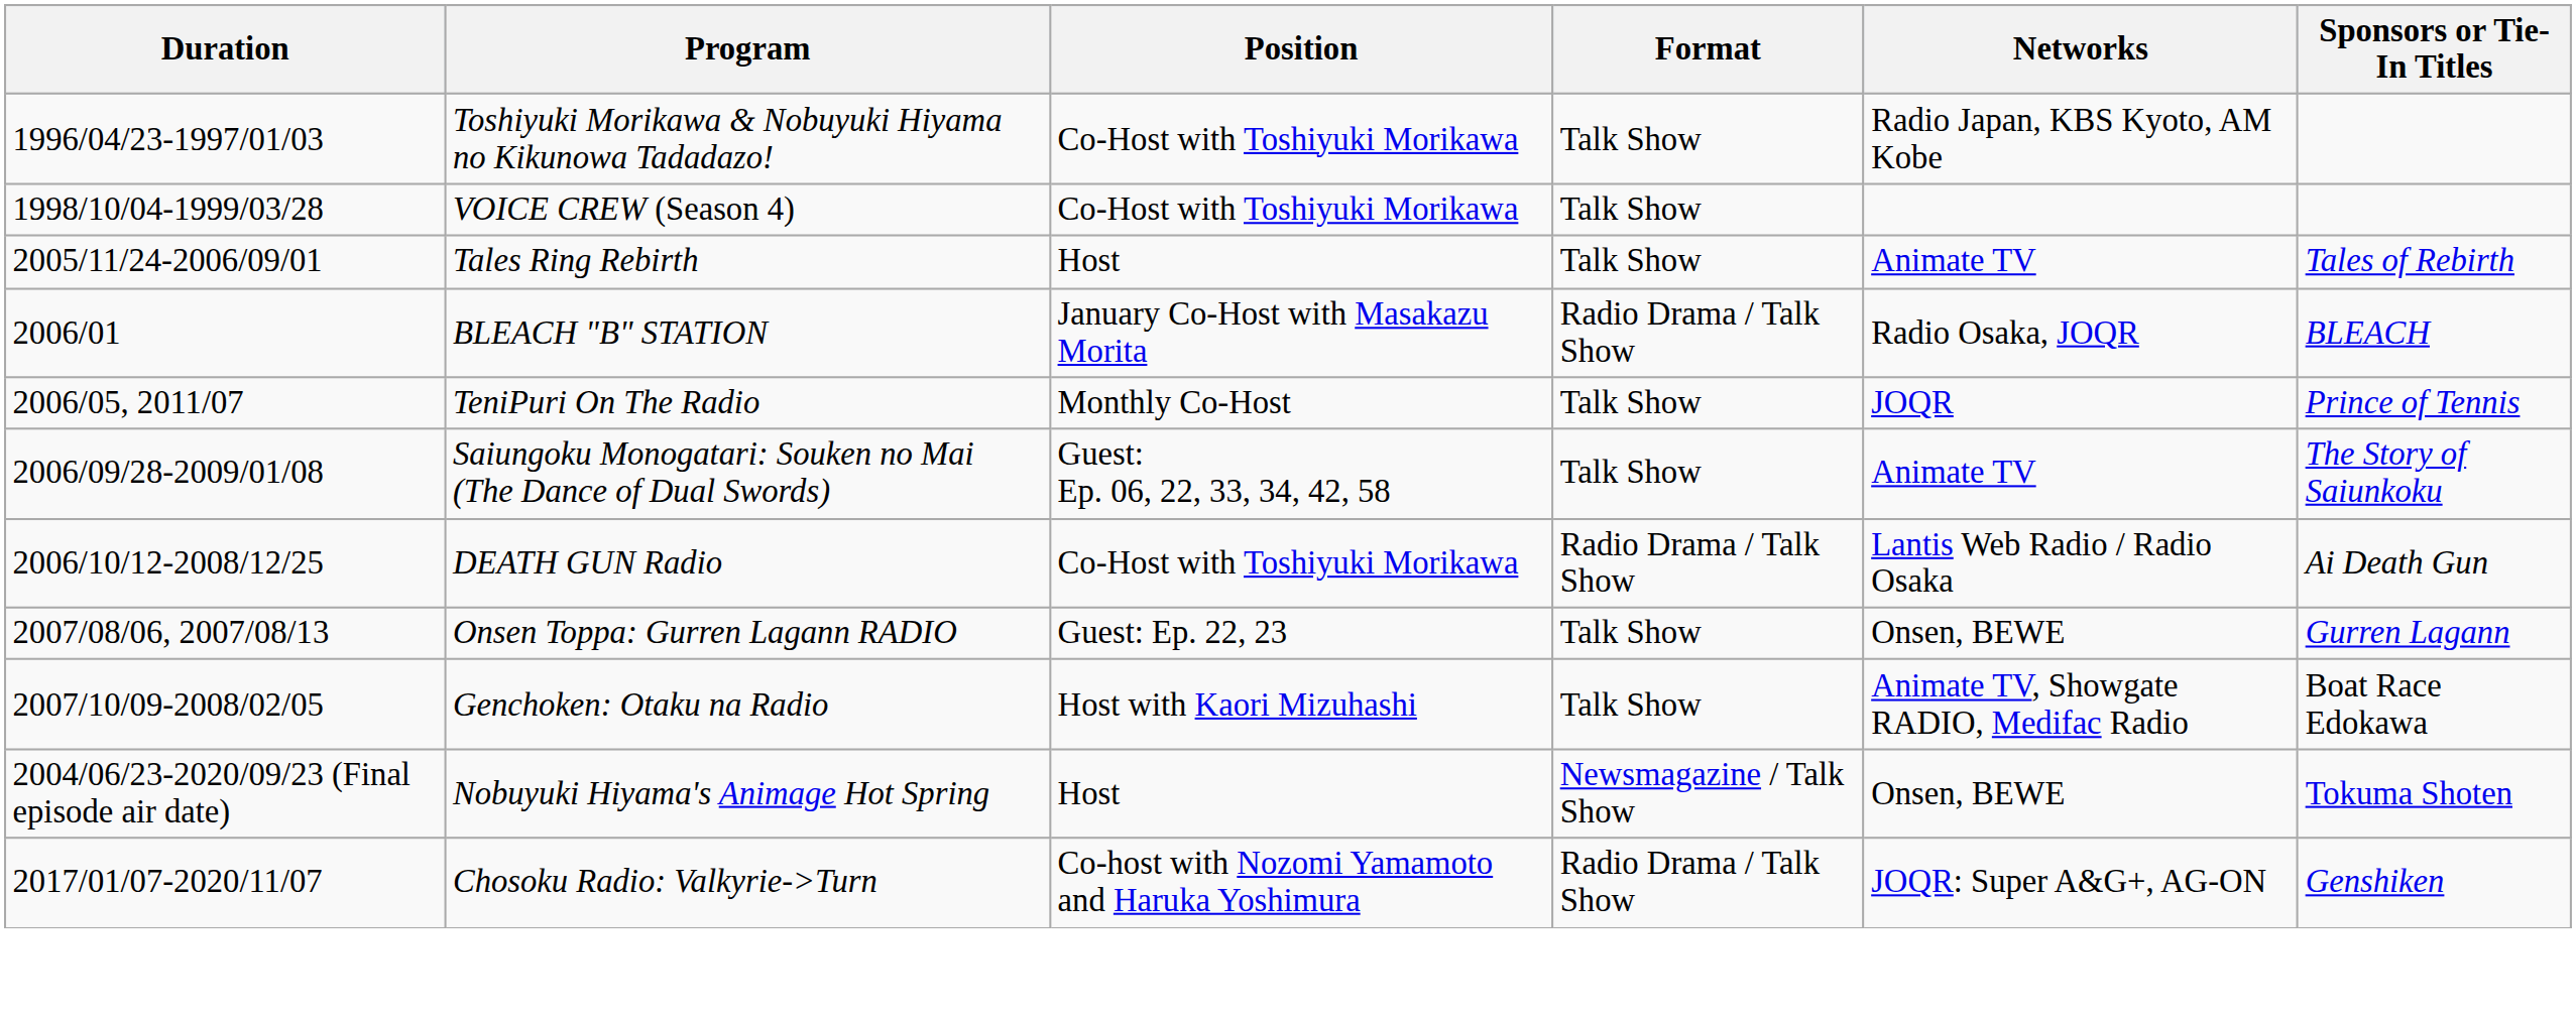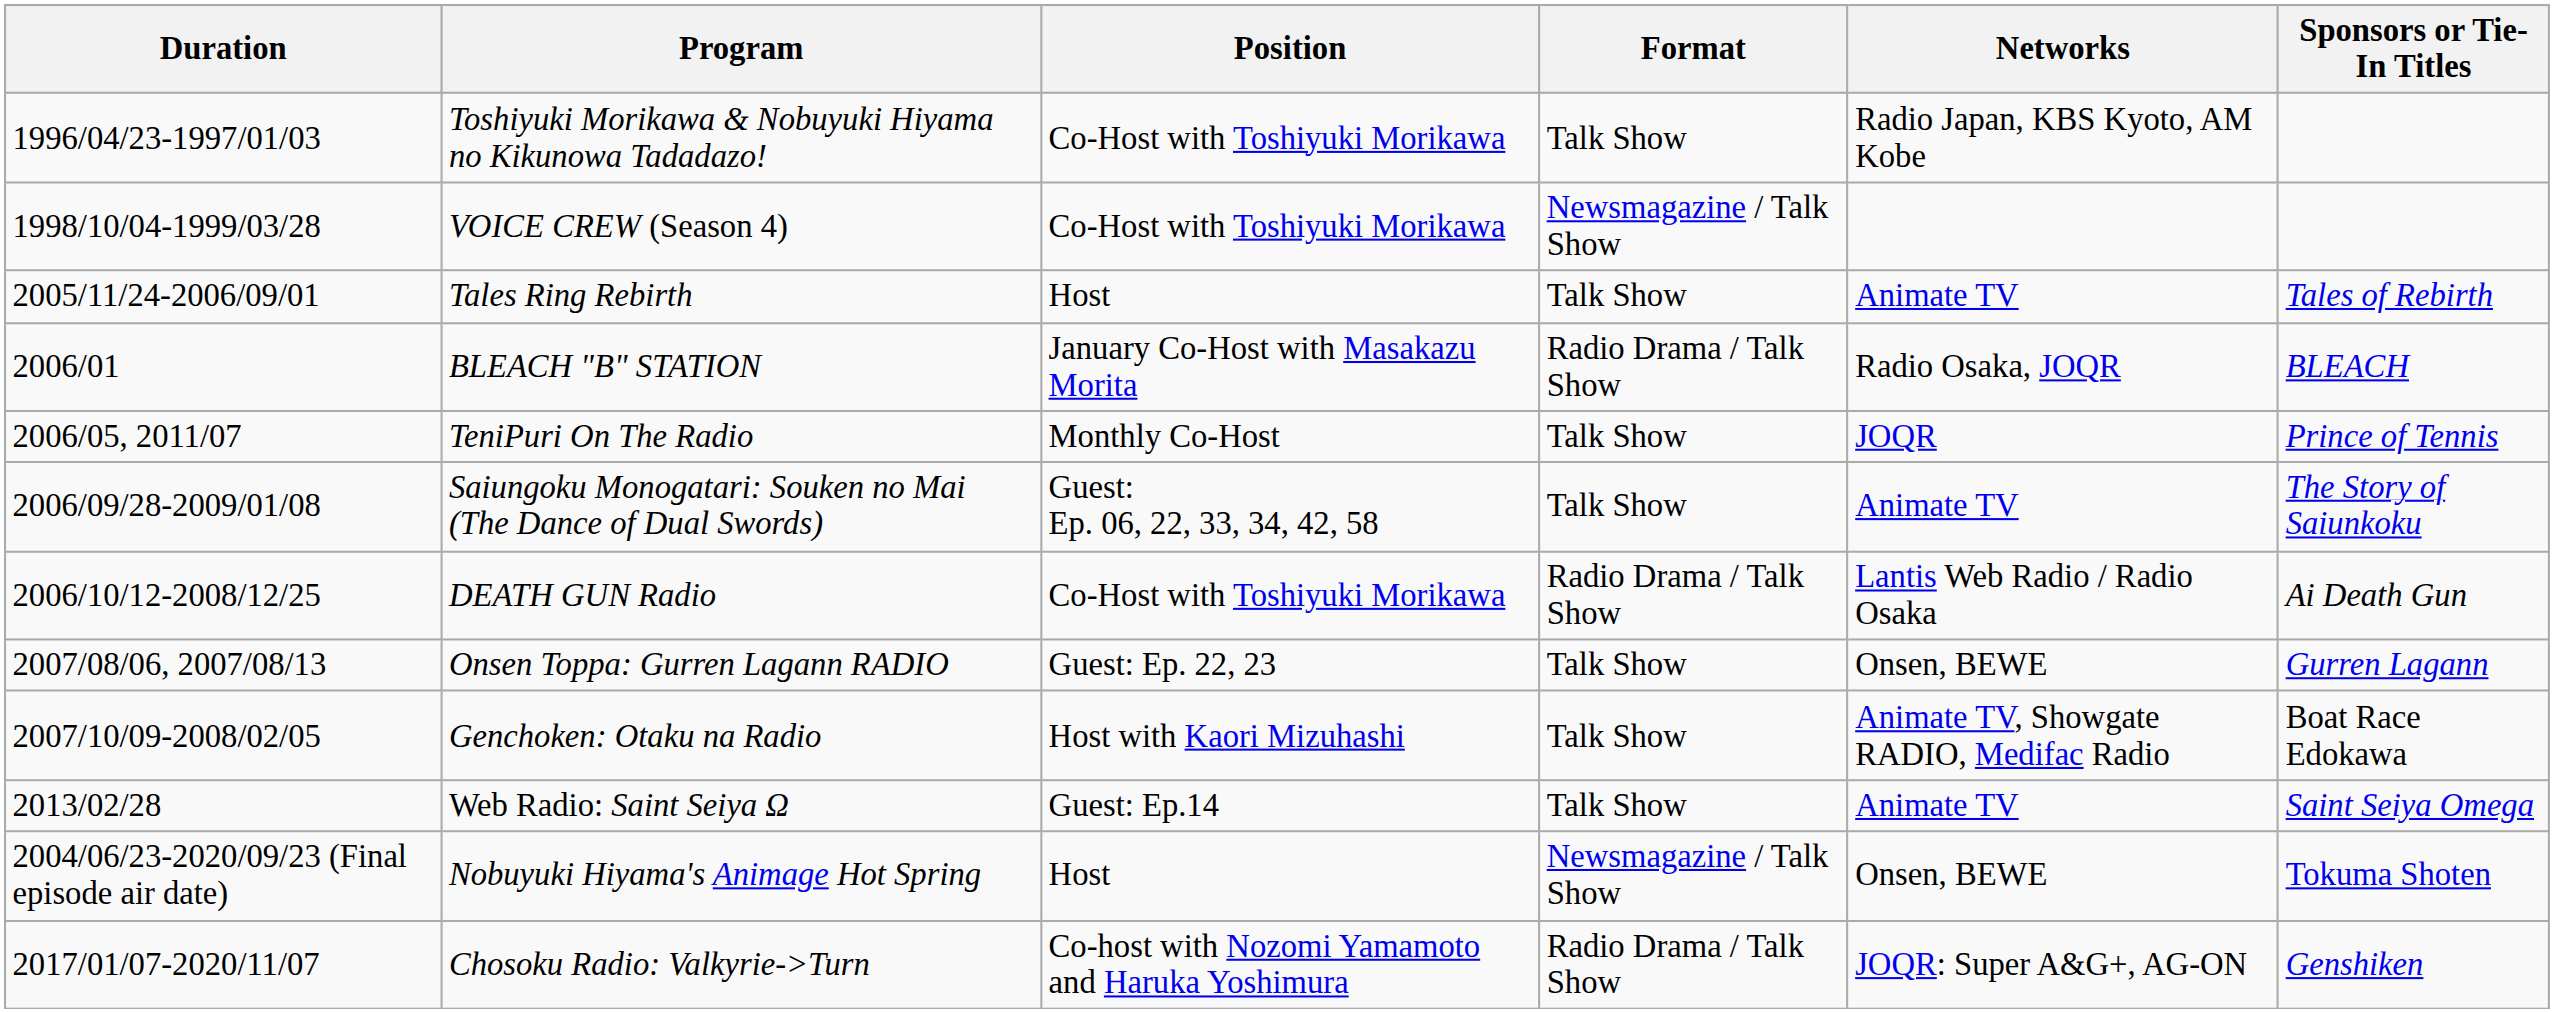 <table class="wikitable">
 <tr style="background:#b0c4de; text-align:center;">
 <th>Duration</th>
 <th>Program</th>
 <th>Position</th>
 <th>Format</th>
 <th>Networks</th>
 <th>Sponsors or Tie-In Titles</th>
 </tr>
 <tr>
 <td>1996/04/23-1997/01/03</td>
 <td><em>Toshiyuki Morikawa & Nobuyuki Hiyama no Kikunowa Tadadazo!</em></td>
 <td>Co-Host with <a href='#'>Toshiyuki Morikawa</a></td>
 <td>Talk Show</td>
 <td>Radio Japan, KBS Kyoto, AM Kobe</td>
 <td></td>
 </tr>
 <tr>
 <td>1998/10/04-1999/03/28</td>
 <td><em>VOICE CREW</em> (Season 4)</td>
 <td>Co-Host with <a href='#'>Toshiyuki Morikawa</a></td>
-<td>Talk Show</td>
+<td><a href='#'>Newsmagazine</a> / Talk Show</td>
 <td></td>
 </tr>
 <tr>
 <td>2005/11/24-2006/09/01</td>
 <td><em>Tales Ring Rebirth</em></td>
 <td>Host</td>
 <td>Talk Show</td>
 <td><a href='#'>Animate TV</a></td>
 <td><em><a href='#'>Tales of Rebirth</a></em></td>
 </tr>
 <tr>
 <td>2006/01</td>
 <td><em>BLEACH "B" STATION</em></td>
 <td>January Co-Host with <a href='#'>Masakazu Morita</a></td>
 <td>Radio Drama / Talk Show</td>
 <td>Radio Osaka, <a href='#'>JOQR</a></td>
 <td><em><a href='#'>BLEACH</a></em></td>
 </tr>
 <tr>
 <td>2006/05, 2011/07</td>
 <td><em>TeniPuri On The Radio</em></td>
 <td>Monthly Co-Host</td>
 <td>Talk Show</td>
 <td><a href='#'>JOQR</a></td>
 <td><em><a href='#'>Prince of Tennis</a></em></td>
 </tr>
 <tr>
 <td>2006/09/28-2009/01/08</td>
 <td><em>Saiungoku Monogatari: Souken no Mai (The Dance of Dual Swords)</em></td>
 <td>Guest:<br>Ep. 06, 22, 33, 34, 42, 58</td>
 <td>Talk Show</td>
 <td><a href='#'>Animate TV</a></td>
 <td><em><a href='#'>The Story of Saiunkoku</a></em></td>
 </tr>
 <tr>
 <td>2006/10/12-2008/12/25</td>
 <td><em>DEATH GUN Radio</em></td>
 <td>Co-Host with <a href='#'>Toshiyuki Morikawa</a></td>
 <td>Radio Drama / Talk Show</td>
 <td><a href='#'>Lantis</a> Web Radio / Radio Osaka</td>
 <td><em>Ai Death Gun</em></td>
 </tr>
 <tr>
 <td>2007/08/06, 2007/08/13</td>
 <td><em>Onsen Toppa: Gurren Lagann RADIO</em></td>
 <td>Guest: Ep. 22, 23</td>
 <td>Talk Show</td>
 <td>Onsen, BEWE</td>
 <td><em><a href='#'>Gurren Lagann</a></em></td>
 </tr>
 <tr>
 <td>2007/10/09-2008/02/05</td>
 <td><em>Genchoken: Otaku na Radio</em></td>
 <td>Host with <a href='#'>Kaori Mizuhashi</a></td>
 <td>Talk Show</td>
 <td><a href='#'>Animate TV</a>, Showgate RADIO, <a href='#'>Medifac</a> Radio</td>
 <td>Boat Race Edokawa</td>
 </tr>
 <tr>
+<td>2013/02/28</td>
+<td>Web Radio: <em>Saint Seiya Ω</em></td>
+<td>Guest: Ep.14</td>
+<td>Talk Show</td>
+<td><a href='#'>Animate TV</a></td>
+<td><em><a href='#'>Saint Seiya Omega</a></em></td>
+</tr>
+<tr>
 <td>2004/06/23-2020/09/23 (Final episode air date)</td>
 <td><em>Nobuyuki Hiyama's <a href='#'>Animage</a> Hot Spring</em></td>
 <td>Host</td>
 <td><a href='#'>Newsmagazine</a> / Talk Show</td>
 <td>Onsen, BEWE</td>
 <td><a href='#'>Tokuma Shoten</a></td>
 </tr>
 <tr>
 <td>2017/01/07-2020/11/07</td>
 <td><em>Chosoku Radio: Valkyrie->Turn</em></td>
 <td>Co-host with <a href='#'>Nozomi Yamamoto</a> and <a href='#'>Haruka Yoshimura</a></td>
 <td>Radio Drama / Talk Show</td>
 <td><a href='#'>JOQR</a>: Super A&G+, AG-ON</td>
 <td><em><a href='#'>Genshiken</a></em></td>
 </tr>
 </table>
